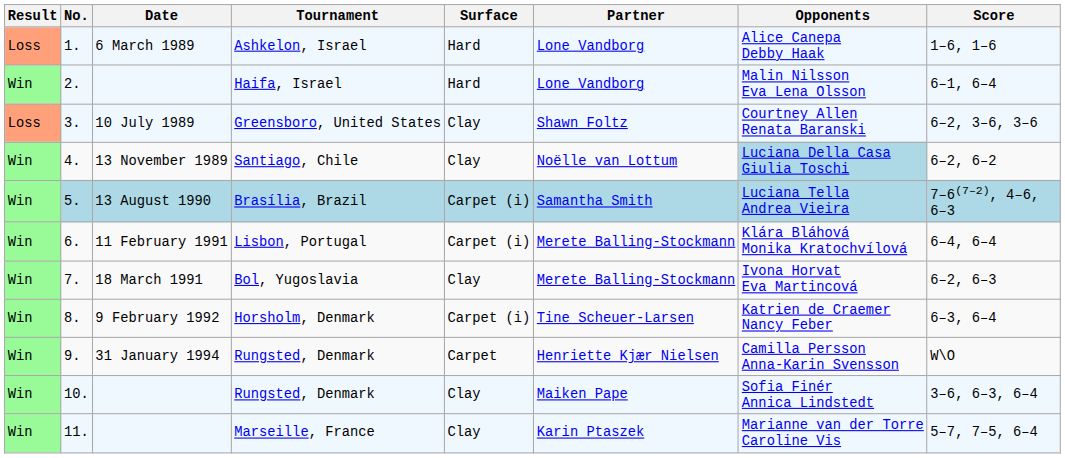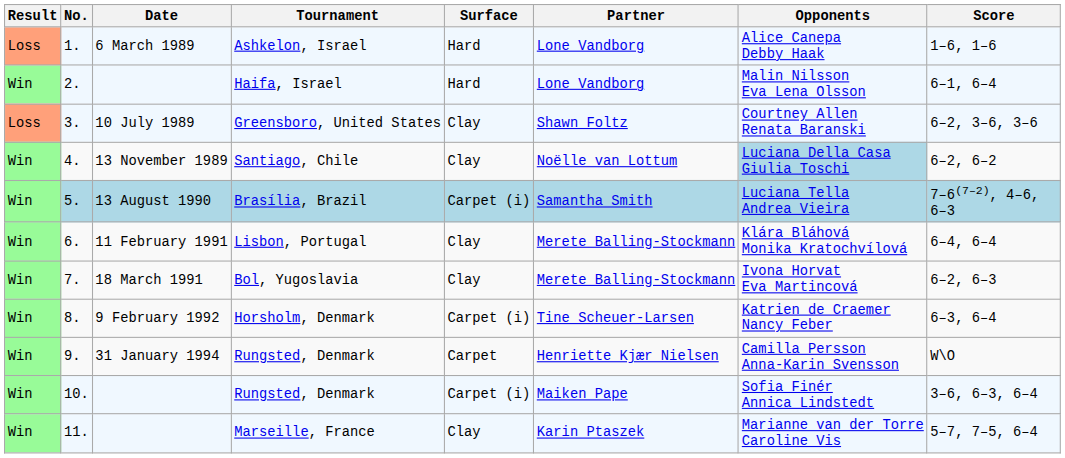 <table class="sortable wikitable">
 <tr>
 <th>Result</th>
 <th>No.</th>
 <th>Date</th>
 <th>Tournament</th>
 <th>Surface</th>
 <th>Partner</th>
 <th>Opponents</th>
 <th style="width:120px" class="unsortable">Score</th>
 </tr>
 <tr style="background:#f0f8ff;">
 <td style="background:#ffa07a;">Loss</td>
 <td>1.</td>
 <td>6 March 1989</td>
 <td><a href='#'>Ashkelon</a>, Israel</td>
 <td>Hard</td>
 <td> <a href='#'>Lone Vandborg</a></td>
 <td> <a href='#'>Alice Canepa</a> <br>  <a href='#'>Debby Haak</a></td>
 <td>1–6, 1–6</td>
 </tr>
 <tr style="background:#f0f8ff;">
 <td style="background:#98fb98;">Win</td>
 <td>2.</td>
 <td></td>
 <td><a href='#'>Haifa</a>, Israel</td>
 <td>Hard</td>
 <td> <a href='#'>Lone Vandborg</a></td>
 <td> <a href='#'>Malin Nilsson</a> <br>  <a href='#'>Eva Lena Olsson</a></td>
 <td>6–1, 6–4</td>
 </tr>
 <tr style="background:#f0f8ff;">
 <td style="background:#ffa07a;">Loss</td>
 <td>3.</td>
 <td>10 July 1989</td>
 <td><a href='#'>Greensboro</a>, United States</td>
 <td>Clay</td>
 <td> <a href='#'>Shawn Foltz</a></td>
 <td> <a href='#'>Courtney Allen</a> <br>  <a href='#'>Renata Baranski </a></td>
 <td>6–2, 3–6, 3–6</td>
 </tr>
 <tr>
 <td style="background:#98fb98;">Win</td>
 <td>4.</td>
 <td>13 November 1989</td>
 <td><a href='#'>Santiago</a>, Chile</td>
 <td>Clay</td>
 <td> <a href='#'>Noëlle van Lottum</a></td>
 <td style="background: lightblue;"> <a href='#'>Luciana Della Casa</a> <br>  <a href='#'>Giulia Toschi</a></td>
 <td>6–2, 6–2</td>
 </tr>
 <tr style="background:lightblue;">
 <td style="background:#98fb98;">Win</td>
 <td>5.</td>
 <td>13 August 1990</td>
 <td><a href='#'>Brasília</a>, Brazil</td>
 <td>Carpet (i)</td>
 <td> <a href='#'>Samantha Smith</a></td>
 <td> <a href='#'>Luciana Tella</a> <br>  <a href='#'>Andrea Vieira</a></td>
 <td>7–6<sup>(7–2)</sup>, 4–6, 6–3</td>
 </tr>
 <tr>
 <td style="background:#98fb98;">Win</td>
 <td>6.</td>
 <td>11 February 1991</td>
 <td><a href='#'>Lisbon</a>, Portugal</td>
-<td>Carpet (i)</td>
+<td>Clay</td>
 <td> <a href='#'>Merete Balling-Stockmann</a></td>
 <td> <a href='#'>Klára Bláhová</a> <br>  <a href='#'>Monika Kratochvílová</a></td>
 <td>6–4, 6–4</td>
 </tr>
 <tr>
 <td style="background:#98fb98;">Win</td>
 <td>7.</td>
 <td>18 March 1991</td>
 <td><a href='#'>Bol</a>, Yugoslavia</td>
 <td>Clay</td>
 <td> <a href='#'>Merete Balling-Stockmann</a></td>
 <td> <a href='#'>Ivona Horvat</a> <br>  <a href='#'>Eva Martincová</a></td>
 <td>6–2, 6–3</td>
 </tr>
 <tr>
 <td style="background:#98fb98;">Win</td>
 <td>8.</td>
 <td>9 February 1992</td>
 <td><a href='#'>Horsholm</a>, Denmark</td>
 <td>Carpet (i)</td>
 <td> <a href='#'>Tine Scheuer-Larsen</a></td>
 <td> <a href='#'>Katrien de Craemer</a> <br>  <a href='#'>Nancy Feber</a></td>
 <td>6–3, 6–4</td>
 </tr>
 <tr>
 <td style="background:#98fb98;">Win</td>
 <td>9.</td>
 <td>31 January 1994</td>
 <td><a href='#'>Rungsted</a>, Denmark</td>
 <td>Carpet</td>
 <td> <a href='#'>Henriette Kjær Nielsen</a></td>
 <td> <a href='#'>Camilla Persson</a> <br>  <a href='#'>Anna-Karin Svensson</a></td>
 <td>W\O</td>
 </tr>
 <tr style="background:#f0f8ff;">
 <td style="background:#98fb98;">Win</td>
 <td>10.</td>
 <td></td>
 <td><a href='#'>Rungsted</a>, Denmark</td>
-<td>Clay</td>
+<td>Carpet (i)</td>
 <td> <a href='#'>Maiken Pape</a></td>
 <td> <a href='#'>Sofia Finér</a> <br>  <a href='#'>Annica Lindstedt</a></td>
 <td>3–6, 6–3, 6–4</td>
 </tr>
 <tr style="background:#f0f8ff;">
 <td style="background:#98fb98;">Win</td>
 <td>11.</td>
 <td></td>
 <td><a href='#'>Marseille</a>, France</td>
 <td>Clay</td>
 <td> <a href='#'>Karin Ptaszek</a></td>
 <td> <a href='#'>Marianne van der Torre</a> <br>  <a href='#'>Caroline Vis</a></td>
 <td>5–7, 7–5, 6–4</td>
 </tr>
 </table>
